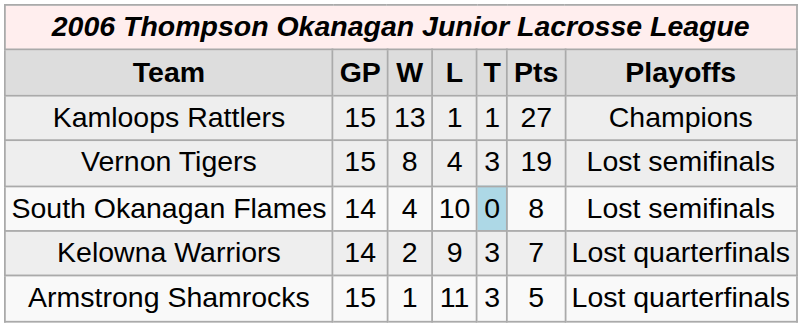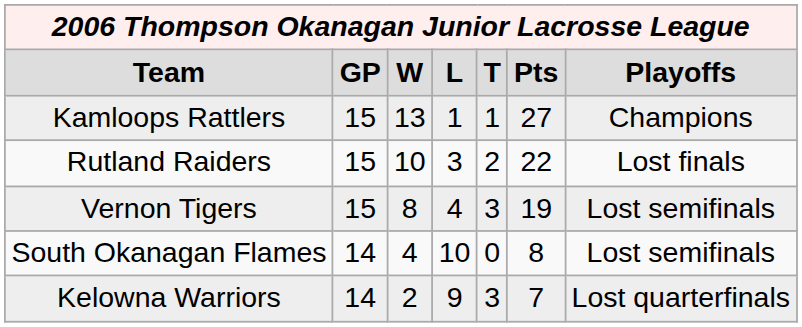 <table class="wikitable">
 <tr align="center" bgcolor="#ffeeee">
 <td colspan="7"><strong><em>2006 Thompson Okanagan Junior Lacrosse League</em></strong></td>
 </tr>
 <tr align="center"  bgcolor="#dddddd">
 <td><strong>Team </strong></td>
 <td><strong> GP </strong></td>
 <td><strong> W </strong></td>
 <td><strong> L </strong></td>
 <td><strong> T </strong></td>
 <td><strong>Pts</strong></td>
 <td><strong>Playoffs</strong></td>
 </tr>
 <tr align="center" bgcolor="#eeeeee">
 <td>Kamloops Rattlers</td>
 <td>15</td>
 <td>13</td>
 <td>1</td>
 <td>1</td>
 <td>27</td>
 <td>Champions</td>
 </tr>
+<tr align="center">
+<td>Rutland Raiders</td>
+<td>15</td>
+<td>10</td>
+<td>3</td>
+<td>2</td>
+<td>22</td>
+<td>Lost finals</td>
+</tr>
 <tr align="center" bgcolor="#eeeeee">
 <td>Vernon Tigers</td>
 <td>15</td>
 <td>8</td>
 <td>4</td>
 <td>3</td>
 <td>19</td>
 <td>Lost semifinals</td>
 </tr>
 <tr align="center">
 <td>South Okanagan Flames</td>
 <td>14</td>
 <td>4</td>
 <td>10</td>
-<td style="background: lightblue;">0</td>
+<td>0</td>
 <td>8</td>
 <td>Lost semifinals</td>
 </tr>
 <tr align="center" bgcolor="#eeeeee">
 <td>Kelowna Warriors</td>
 <td>14</td>
 <td>2</td>
 <td>9</td>
 <td>3</td>
 <td>7</td>
 <td>Lost quarterfinals</td>
 </tr>
-<tr align="center">
-<td>Armstrong Shamrocks</td>
-<td>15</td>
-<td>1</td>
-<td>11</td>
-<td>3</td>
-<td>5</td>
-<td>Lost quarterfinals</td>
-</tr>
 </table>
